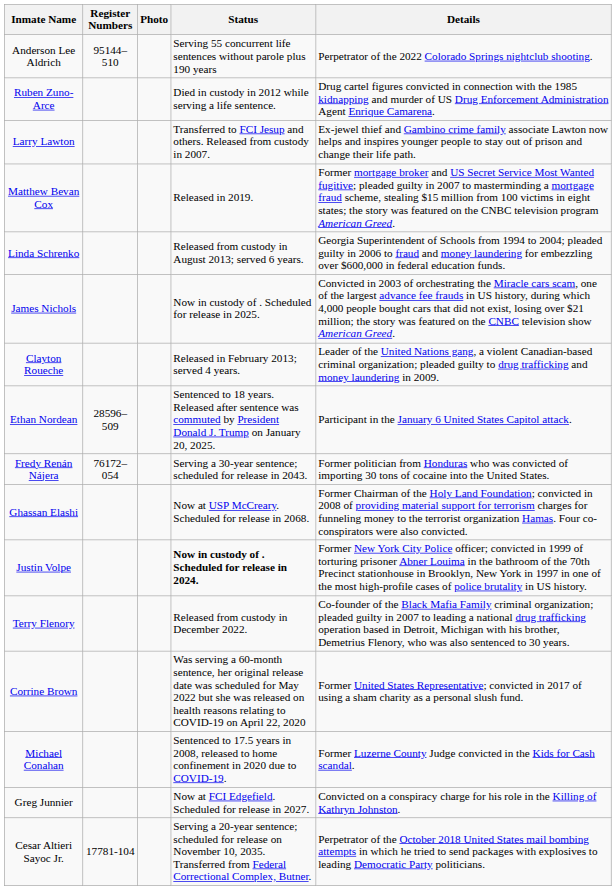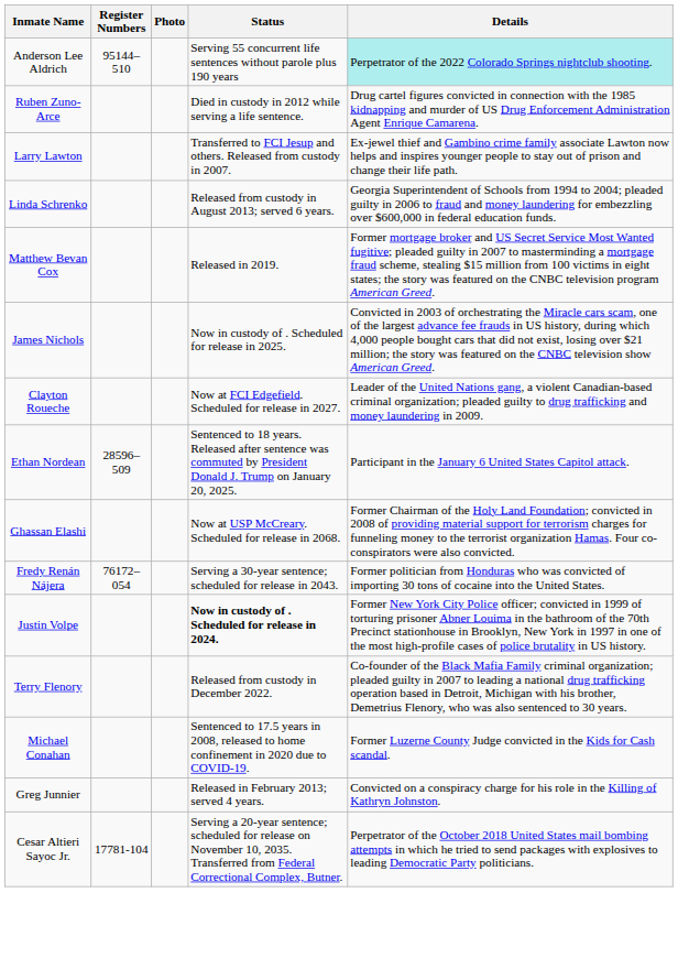 <table class="wikitable sortable">
 <tr>
 <th width=13%>Inmate Name</th>
 <th width=9%>Register Numbers</th>
 <th width=5%>Photo</th>
 <th width=24%>Status</th>
 <th width=54%>Details</th>
 </tr>
 <tr>
 <td style="text-align:center;">Anderson Lee Aldrich</td>
 <td style="text-align:center;">95144–510</td>
 <td style="text-align:center;"></td>
 <td>Serving 55 concurrent life sentences without parole plus 190 years</td>
-<td>Perpetrator of the 2022 <a href='#'>Colorado Springs nightclub shooting</a>.</td>
+<td style="background: paleturquoise;">Perpetrator of the 2022 <a href='#'>Colorado Springs nightclub shooting</a>.</td>
 </tr>
 <tr>
 <td style="text-align:center;"><a href='#'>Ruben Zuno-Arce</a></td>
 <td style="text-align:center;"></td>
 <td style="text-align:center;"></td>
 <td>Died in custody in 2012 while serving a life sentence.</td>
 <td>Drug cartel figures convicted in connection with the 1985 <a href='#'>kidnapping</a> and murder of US <a href='#'>Drug Enforcement Administration</a> Agent <a href='#'>Enrique Camarena</a>.</td>
 </tr>
 <tr>
 <td align="center"><a href='#'>Larry Lawton</a></td>
 <td align="center"></td>
 <td></td>
 <td>Transferred to <a href='#'>FCI Jesup</a> and others. Released from custody in 2007.</td>
 <td>Ex-jewel thief and <a href='#'>Gambino crime family</a> associate Lawton now helps and inspires younger people to stay out of prison and change their life path.</td>
 </tr>
 <tr>
+<td style="text-align:center;"><a href='#'>Linda Schrenko</a></td>
+<td style="text-align:center;"></td>
+<td style="text-align:center;"></td>
+<td>Released from custody in August 2013; served 6 years.</td>
+<td>Georgia Superintendent of Schools from 1994 to 2004; pleaded guilty in 2006 to <a href='#'>fraud</a> and <a href='#'>money laundering</a> for embezzling over $600,000 in federal education funds.</td>
+</tr>
+<tr>
 <td style="text-align:center;"><a href='#'>Matthew Bevan Cox</a></td>
 <td style="text-align:center;"></td>
 <td style="text-align:center;"></td>
 <td>Released in 2019.</td>
 <td>Former <a href='#'>mortgage broker</a> and <a href='#'>US Secret Service Most Wanted fugitive</a>; pleaded guilty in 2007 to masterminding a <a href='#'>mortgage fraud</a> scheme, stealing $15 million from 100 victims in eight states; the story was featured on the CNBC television program <em><a href='#'>American Greed</a></em>.</td>
-</tr>
-<tr>
-<td style="text-align:center;"><a href='#'>Linda Schrenko</a></td>
-<td style="text-align:center;"></td>
-<td style="text-align:center;"></td>
-<td>Released from custody in August 2013; served 6 years.</td>
-<td>Georgia Superintendent of Schools from 1994 to 2004; pleaded guilty in 2006 to <a href='#'>fraud</a> and <a href='#'>money laundering</a> for embezzling over $600,000 in federal education funds.</td>
 </tr>
 <tr>
 <td style="text-align:center;"><a href='#'>James Nichols</a></td>
 <td style="text-align:center;"></td>
 <td style="text-align:center;"></td>
 <td>Now in custody of . Scheduled for release in 2025.</td>
 <td>Convicted in 2003 of orchestrating the <a href='#'>Miracle cars scam</a>, one of the largest <a href='#'>advance fee frauds</a> in US history, during which 4,000 people bought cars that did not exist, losing over $21 million; the story was featured on the <a href='#'>CNBC</a> television show <em><a href='#'>American Greed</a></em>.</td>
 </tr>
 <tr>
 <td style="text-align:center;"><a href='#'>Clayton Roueche</a></td>
 <td style="text-align:center;"></td>
 <td style="text-align:center;"></td>
-<td>Released in February 2013; served 4 years.</td>
+<td>Now at <a href='#'>FCI Edgefield</a>. Scheduled for release in 2027.</td>
 <td>Leader of the <a href='#'>United Nations gang</a>, a violent Canadian-based criminal organization; pleaded guilty to <a href='#'>drug trafficking</a> and <a href='#'>money laundering</a> in 2009.</td>
 </tr>
 <tr>
 <td style="text-align:center;"><a href='#'>Ethan Nordean</a></td>
 <td style="text-align:center;">28596–509</td>
 <td></td>
 <td>Sentenced to 18 years.<br>Released after sentence was <a href='#'>commuted</a> by <a href='#'>President Donald J. Trump</a> on January 20, 2025.</td>
 <td>Participant in the <a href='#'>January 6 United States Capitol attack</a>.</td>
 </tr>
 <tr>
+<td style="text-align:center;"><a href='#'>Ghassan Elashi</a></td>
+<td style="text-align:center;"></td>
+<td style="text-align:center;"></td>
+<td>Now at <a href='#'>USP McCreary</a>. Scheduled for release in 2068.</td>
+<td>Former Chairman of the <a href='#'>Holy Land Foundation</a>; convicted in 2008 of <a href='#'>providing material support for terrorism</a> charges for funneling money to the terrorist organization <a href='#'>Hamas</a>. Four co-conspirators were also convicted.</td>
+</tr>
+<tr>
 <td style="text-align:center;"><a href='#'>Fredy Renán Nájera</a></td>
 <td style="text-align:center;">76172–054</td>
 <td style="text-align:center;"></td>
 <td>Serving a 30-year sentence; scheduled for release in 2043.</td>
 <td>Former politician from <a href='#'>Honduras</a> who was convicted of importing 30 tons of cocaine into the United States.</td>
-</tr>
-<tr>
-<td style="text-align:center;"><a href='#'>Ghassan Elashi</a></td>
-<td style="text-align:center;"></td>
-<td style="text-align:center;"></td>
-<td>Now at <a href='#'>USP McCreary</a>. Scheduled for release in 2068.</td>
-<td>Former Chairman of the <a href='#'>Holy Land Foundation</a>; convicted in 2008 of <a href='#'>providing material support for terrorism</a> charges for funneling money to the terrorist organization <a href='#'>Hamas</a>. Four co-conspirators were also convicted.</td>
 </tr>
 <tr>
 <td style="text-align:center;"><a href='#'>Justin Volpe</a></td>
 <td style="text-align:center;"></td>
 <td style="text-align:center;"></td>
 <td><strong>Now in custody of . Scheduled for release in 2024.</strong></td>
 <td>Former <a href='#'>New York City Police</a> officer; convicted in 1999 of torturing prisoner <a href='#'>Abner Louima</a> in the bathroom of the 70th Precinct stationhouse in Brooklyn, New York in 1997 in one of the most high-profile cases of <a href='#'>police brutality</a> in US history.</td>
 </tr>
 <tr>
 <td style="text-align:center;"><a href='#'>Terry Flenory</a></td>
 <td style="text-align:center;"></td>
 <td style="text-align:center;"></td>
 <td>Released from custody in December 2022.</td>
 <td>Co-founder of the <a href='#'>Black Mafia Family</a> criminal organization; pleaded guilty in 2007 to leading a national <a href='#'>drug trafficking</a> operation based in Detroit, Michigan with his brother, Demetrius Flenory, who was also sentenced to 30 years.</td>
 </tr>
 <tr>
-<td style="text-align:center;"><a href='#'>Corrine Brown</a></td>
-<td style="text-align:center;"></td>
-<td style="text-align:center;"></td>
-<td>Was serving a 60-month sentence, her original release date was scheduled for May 2022 but she was released on health reasons relating to COVID-19 on April 22, 2020</td>
-<td>Former <a href='#'>United States Representative</a>; convicted in 2017 of using a sham charity as a personal slush fund.</td>
-</tr>
-<tr>
 <td style="text-align:center;"><a href='#'>Michael Conahan</a></td>
 <td style="text-align:center;"></td>
 <td style="text-align:center;"></td>
 <td>Sentenced to 17.5 years in 2008, released to home confinement in 2020 due to <a href='#'>COVID-19</a>.</td>
 <td>Former <a href='#'>Luzerne County</a> Judge convicted in the <a href='#'>Kids for Cash scandal</a>.</td>
 </tr>
 <tr>
 <td style="text-align:center;">Greg Junnier</td>
 <td style="text-align:center;"></td>
 <td style="text-align:center;"></td>
-<td>Now at <a href='#'>FCI Edgefield</a>. Scheduled for release in 2027.</td>
+<td>Released in February 2013; served 4 years.</td>
 <td>Convicted on a conspiracy charge for his role in the <a href='#'>Killing of Kathryn Johnston</a>.</td>
 </tr>
 <tr>
 <td style="text-align:center;">Cesar Altieri Sayoc Jr.</td>
 <td style="text-align:center;">17781-104</td>
 <td style="text-align:center;"></td>
 <td>Serving a 20-year sentence; scheduled for release on November 10, 2035. Transferred from <a href='#'>Federal Correctional Complex, Butner</a>.</td>
 <td>Perpetrator of the <a href='#'>October 2018 United States mail bombing attempts</a> in which he tried to send packages with explosives to leading <a href='#'>Democratic Party</a> politicians.</td>
 </tr>
 </table>
